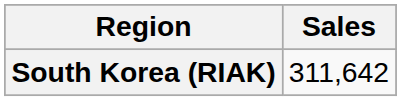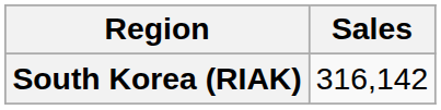 <table class="wikitable plainrowheaders">
 <tr>
 <th>Region</th>
 <th>Sales</th>
 </tr>
 <tr>
 <th scope="row">South Korea (RIAK)</th>
-<td>311,642</td>
+<td>316,142</td>
 </tr>
 </table>
